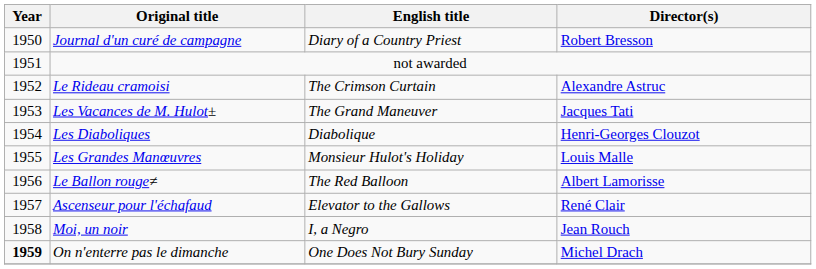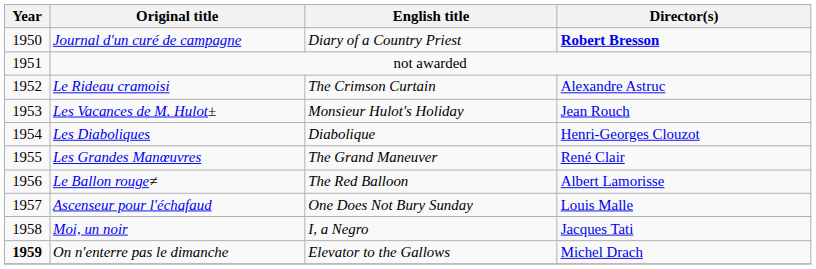 <table class="wikitable plainrowheaders">
 <tr>
 <th scope="col" width="50">Year</th>
 <th scope="col" width="450">Original title</th>
 <th scope="col" width="450">English title</th>
 <th scope="col" width="450">Director(s)</th>
 </tr>
 <tr>
 <td align="center">1950</td>
 <td><em><a href='#'>Journal d'un curé de campagne</a></em></td>
 <td><em>Diary of a Country Priest</em></td>
-<td><a href='#'>Robert Bresson</a></td>
+<td><strong><a href='#'>Robert Bresson</a></strong></td>
 </tr>
 <tr>
 <td align="center">1951</td>
 <td colspan="3" align="center">not awarded</td>
 </tr>
 <tr>
 <td align="center">1952</td>
 <td><em><a href='#'>Le Rideau cramoisi</a></em></td>
 <td><em>The Crimson Curtain</em></td>
 <td><a href='#'>Alexandre Astruc</a></td>
 </tr>
 <tr>
 <td align="center">1953</td>
 <td><em><a href='#'>Les Vacances de M. Hulot</a></em>±</td>
-<td><em>The Grand Maneuver</em></td>
-<td><a href='#'>Jacques Tati</a></td>
+<td><em>Monsieur Hulot's Holiday</em></td>
+<td><a href='#'>Jean Rouch</a></td>
 </tr>
 <tr>
 <td align="center">1954</td>
 <td><em><a href='#'>Les Diaboliques</a></em></td>
 <td><em>Diabolique</em></td>
 <td><a href='#'>Henri-Georges Clouzot</a></td>
 </tr>
 <tr>
 <td align="center">1955</td>
 <td><em><a href='#'>Les Grandes Manœuvres</a></em></td>
-<td><em>Monsieur Hulot's Holiday</em></td>
-<td><a href='#'>Louis Malle</a></td>
+<td><em>The Grand Maneuver</em></td>
+<td><a href='#'>René Clair</a></td>
 </tr>
 <tr>
 <td align="center">1956</td>
 <td><em><a href='#'>Le Ballon rouge</a></em>≠</td>
 <td><em>The Red Balloon</em></td>
 <td><a href='#'>Albert Lamorisse</a></td>
 </tr>
 <tr>
 <td align="center">1957</td>
 <td><em><a href='#'>Ascenseur pour l'échafaud</a></em></td>
-<td><em>Elevator to the Gallows</em></td>
-<td><a href='#'>René Clair</a></td>
+<td><em>One Does Not Bury Sunday</em></td>
+<td><a href='#'>Louis Malle</a></td>
 </tr>
 <tr>
 <td align="center">1958</td>
 <td><em><a href='#'>Moi, un noir</a></em></td>
 <td><em>I, a Negro</em></td>
-<td><a href='#'>Jean Rouch</a></td>
+<td><a href='#'>Jacques Tati</a></td>
 </tr>
 <tr>
 <td align="center"><strong>1959</strong></td>
 <td><em>On n'enterre pas le dimanche</em></td>
-<td><em>One Does Not Bury Sunday</em></td>
+<td><em>Elevator to the Gallows</em></td>
 <td><a href='#'>Michel Drach</a></td>
 </tr>
 <tr>
 </tr>
 </table>
